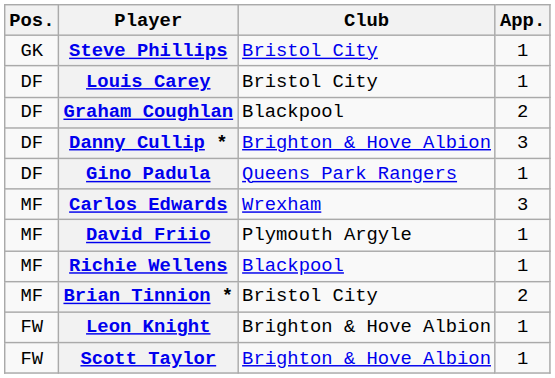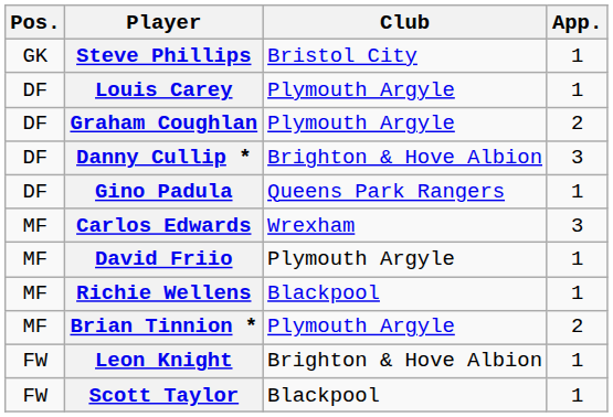 <table class="wikitable plainrowheaders" style="text-align: left">
 <tr>
 <th scope=col>Pos.</th>
 <th scope=col>Player</th>
 <th scope=col>Club</th>
 <th scope=col>App.</th>
 </tr>
 <tr>
 <td style=text-align:center>GK</td>
 <th scope=row><a href='#'>Steve Phillips</a></th>
 <td><a href='#'>Bristol City</a></td>
 <td style=text-align:center>1</td>
 </tr>
 <tr>
 <td style=text-align:center>DF</td>
 <th scope=row><a href='#'>Louis Carey</a></th>
-<td>Bristol City</td>
+<td><a href='#'>Plymouth Argyle</a></td>
 <td style=text-align:center>1</td>
 </tr>
 <tr>
 <td style=text-align:center>DF</td>
 <th scope=row><a href='#'>Graham Coughlan</a></th>
-<td>Blackpool</td>
+<td><a href='#'>Plymouth Argyle</a></td>
 <td style=text-align:center>2</td>
 </tr>
 <tr>
 <td style=text-align:center>DF</td>
 <th scope=row><a href='#'>Danny Cullip</a> *</th>
 <td><a href='#'>Brighton & Hove Albion</a></td>
 <td style=text-align:center>3</td>
 </tr>
 <tr>
 <td style=text-align:center>DF</td>
 <th scope=row><a href='#'>Gino Padula</a></th>
 <td><a href='#'>Queens Park Rangers</a></td>
 <td style=text-align:center>1</td>
 </tr>
 <tr>
 <td style=text-align:center>MF</td>
 <th scope=row><a href='#'>Carlos Edwards</a></th>
 <td><a href='#'>Wrexham</a></td>
 <td style=text-align:center>3</td>
 </tr>
 <tr>
 <td style=text-align:center>MF</td>
 <th scope=row><a href='#'>David Friio</a></th>
 <td>Plymouth Argyle</td>
 <td style=text-align:center>1</td>
 </tr>
 <tr>
 <td style=text-align:center>MF</td>
 <th scope=row><a href='#'>Richie Wellens</a></th>
 <td><a href='#'>Blackpool</a></td>
 <td style=text-align:center>1</td>
 </tr>
 <tr>
 <td style=text-align:center>MF</td>
 <th scope=row><a href='#'>Brian Tinnion</a> *</th>
-<td>Bristol City</td>
+<td><a href='#'>Plymouth Argyle</a></td>
 <td style=text-align:center>2</td>
 </tr>
 <tr>
 <td style=text-align:center>FW</td>
 <th scope=row><a href='#'>Leon Knight</a></th>
 <td>Brighton & Hove Albion</td>
 <td style=text-align:center>1</td>
 </tr>
 <tr>
 <td style=text-align:center>FW</td>
 <th scope=row><a href='#'>Scott Taylor</a></th>
-<td><a href='#'>Brighton & Hove Albion</a></td>
+<td>Blackpool</td>
 <td style=text-align:center>1</td>
 </tr>
 </table>
